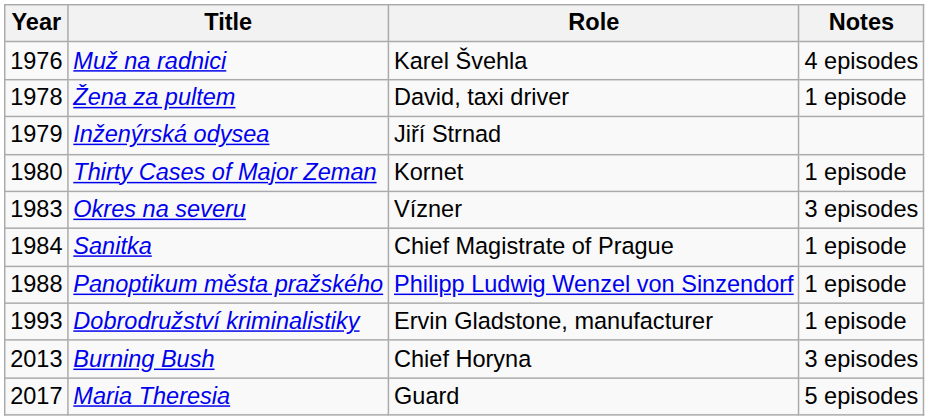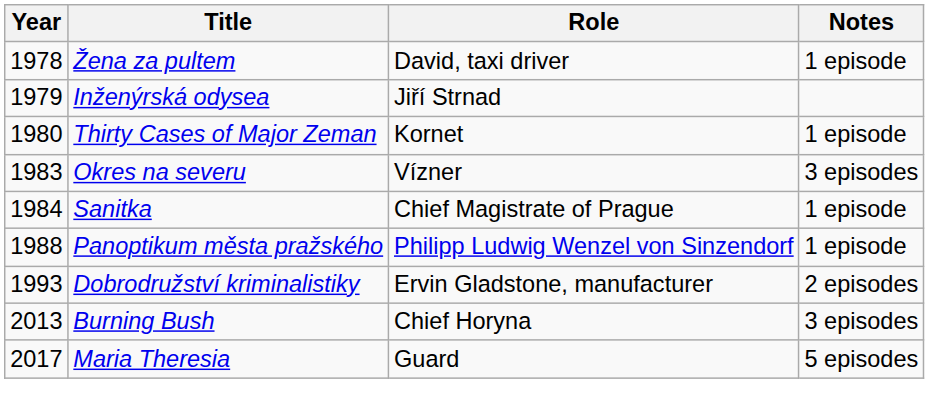 <table class="wikitable sortable">
 <tr>
 <th>Year</th>
 <th>Title</th>
 <th>Role</th>
 <th class="unsortable">Notes</th>
-</tr>
-<tr>
-<td>1976</td>
-<td><em><a href='#'>Muž na radnici</a></em></td>
-<td>Karel Švehla</td>
-<td>4 episodes</td>
 </tr>
 <tr>
 <td>1978</td>
 <td><em><a href='#'>Žena za pultem</a></em></td>
 <td>David, taxi driver</td>
 <td>1 episode</td>
 </tr>
 <tr>
 <td>1979</td>
 <td><em><a href='#'>Inženýrská odysea</a></em></td>
 <td>Jiří Strnad</td>
 <td></td>
 </tr>
 <tr>
 <td>1980</td>
 <td><em><a href='#'>Thirty Cases of Major Zeman</a></em></td>
 <td>Kornet</td>
 <td>1 episode</td>
 </tr>
 <tr>
 <td>1983</td>
 <td><em><a href='#'>Okres na severu</a></em></td>
 <td>Vízner</td>
 <td>3 episodes</td>
 </tr>
 <tr>
 <td>1984</td>
 <td><em><a href='#'>Sanitka</a></em></td>
 <td>Chief Magistrate of Prague</td>
 <td>1 episode</td>
 </tr>
 <tr>
 <td>1988</td>
 <td><em><a href='#'>Panoptikum města pražského</a></em></td>
 <td><a href='#'>Philipp Ludwig Wenzel von Sinzendorf</a></td>
 <td>1 episode</td>
 </tr>
 <tr>
 <td>1993</td>
 <td><em><a href='#'>Dobrodružství kriminalistiky</a></em></td>
 <td>Ervin Gladstone, manufacturer</td>
-<td>1 episode</td>
+<td>2 episodes</td>
 </tr>
 <tr>
 <td>2013</td>
 <td><em><a href='#'>Burning Bush</a></em></td>
 <td>Chief Horyna</td>
 <td>3 episodes</td>
 </tr>
 <tr>
 <td>2017</td>
 <td><em><a href='#'>Maria Theresia</a></em></td>
 <td>Guard</td>
 <td>5 episodes</td>
 </tr>
 </table>
